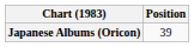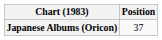 <table class="wikitable sortable plainrowheaders" style="text-align:center">
 <tr>
 <th>Chart (1983)</th>
 <th>Position</th>
 </tr>
 <tr>
 <th scope="row">Japanese Albums (Oricon)</th>
-<td>39</td>
+<td>37</td>
 </tr>
 </table>
